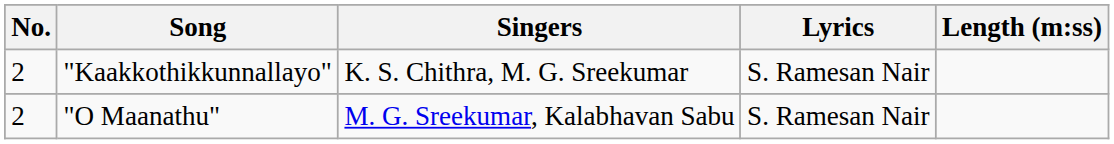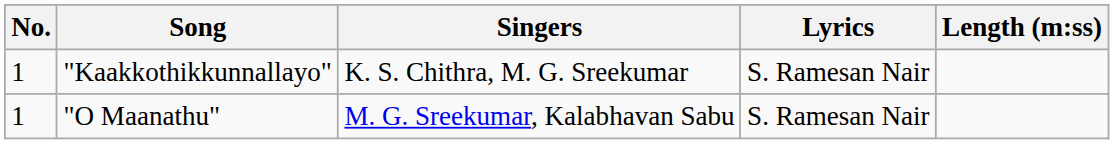 <table class="wikitable" style="font-size:95%;">
 <tr>
 <th>No.</th>
 <th>Song</th>
 <th>Singers</th>
 <th>Lyrics</th>
 <th>Length (m:ss)</th>
 </tr>
 <tr>
-<td>2</td>
+<td>1</td>
 <td>"Kaakkothikkunnallayo"</td>
 <td>K. S. Chithra, M. G. Sreekumar</td>
 <td>S. Ramesan Nair</td>
 <td></td>
 </tr>
 <tr>
-<td>2</td>
+<td>1</td>
 <td>"O Maanathu"</td>
 <td><a href='#'>M. G. Sreekumar</a>, Kalabhavan Sabu</td>
 <td>S. Ramesan Nair</td>
 <td></td>
 </tr>
 </table>
